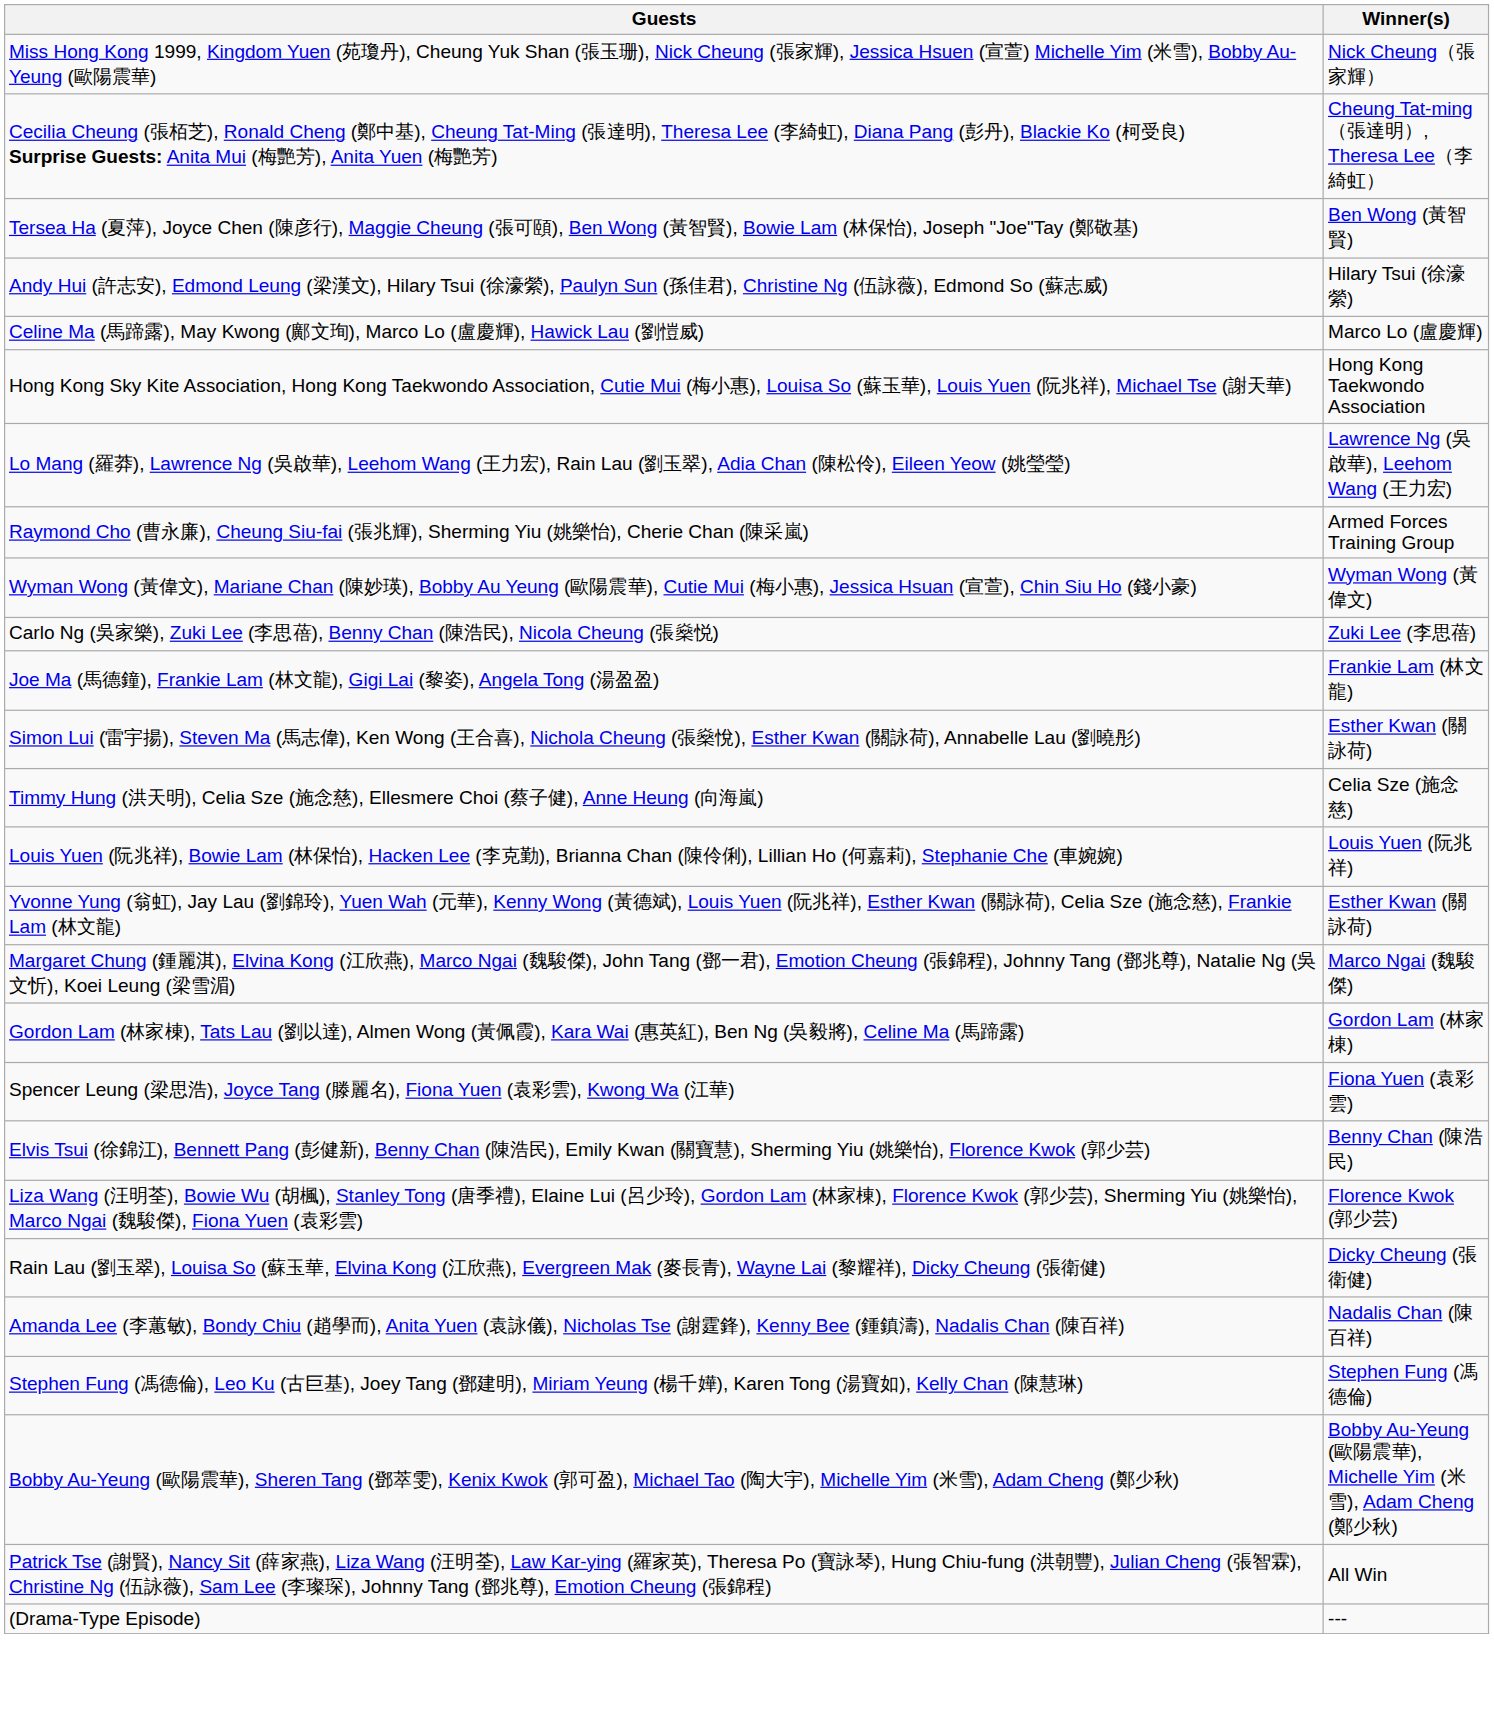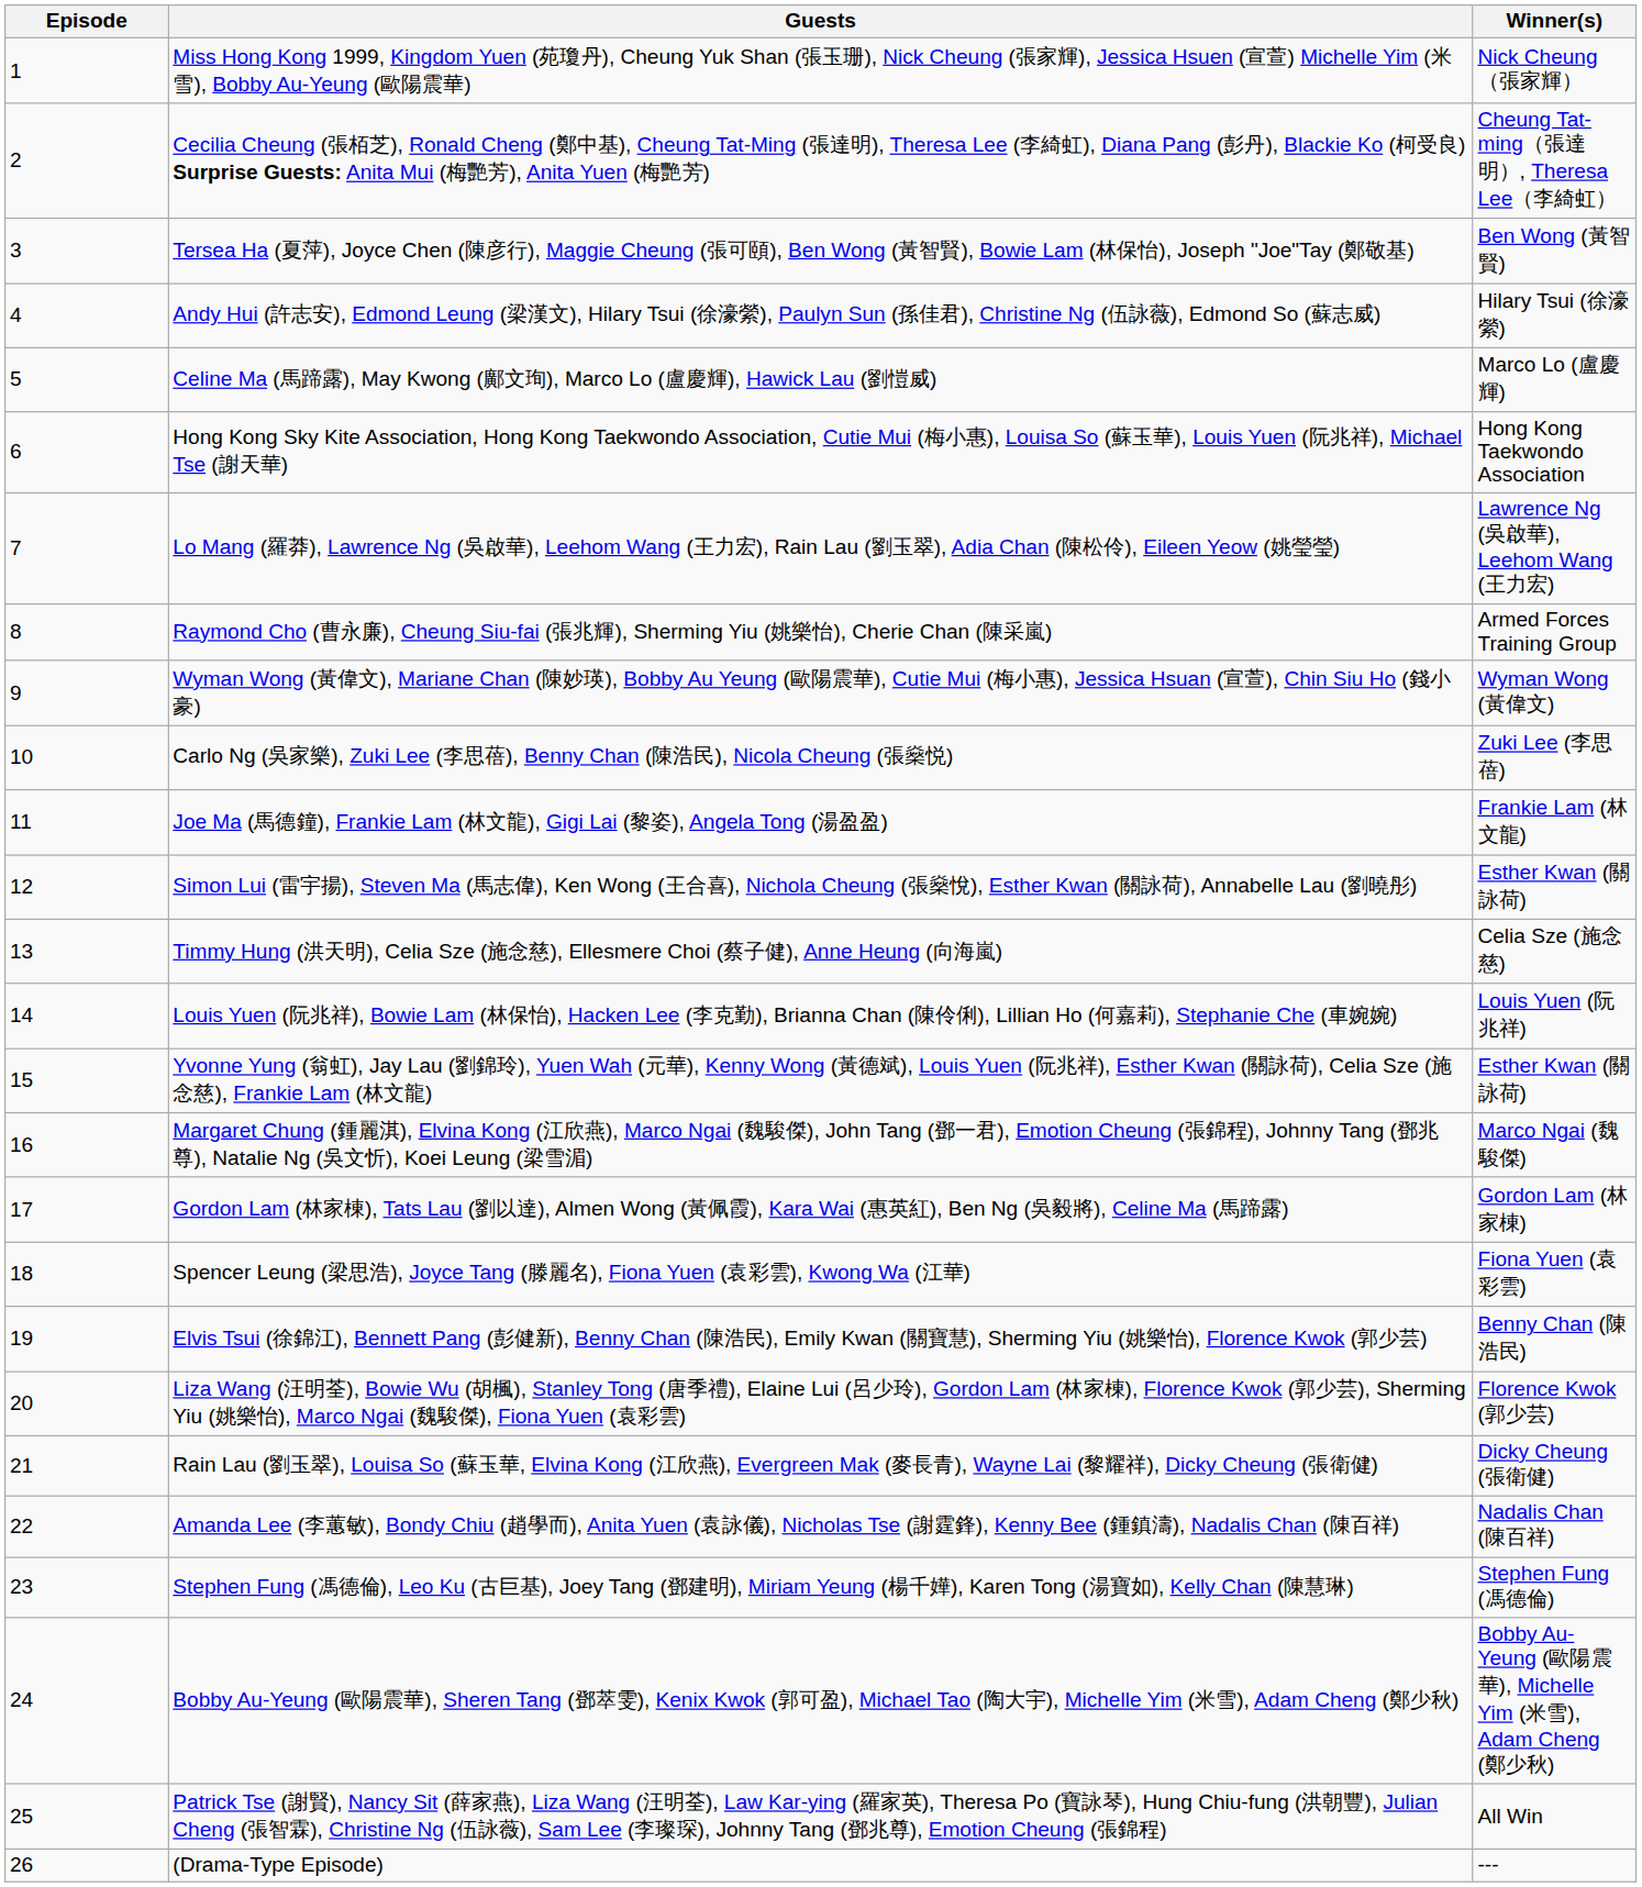 <table class="wikitable">
 <tr>
+<th style="width:10%;">Episode</th>
 <th style="width:80%;">Guests</th>
 <th style="width:10%;">Winner(s)</th>
 </tr>
 <tr>
+<td>1</td>
 <td><a href='#'>Miss Hong Kong</a> 1999, <a href='#'>Kingdom Yuen</a> (苑瓊丹), Cheung Yuk Shan (張玉珊), <a href='#'>Nick Cheung</a> (張家輝), <a href='#'>Jessica Hsuen</a> (宣萱) <a href='#'>Michelle Yim</a> (米雪), <a href='#'>Bobby Au-Yeung</a> (歐陽震華)</td>
 <td><a href='#'>Nick Cheung</a>（張家輝）</td>
 </tr>
 <tr>
+<td>2</td>
 <td><a href='#'>Cecilia Cheung</a> (張栢芝), <a href='#'>Ronald Cheng</a> (鄭中基), <a href='#'>Cheung Tat-Ming</a> (張達明), <a href='#'>Theresa Lee</a> (李綺虹), <a href='#'>Diana Pang</a> (彭丹), <a href='#'>Blackie Ko</a> (柯受良)<br> <strong>Surprise Guests:</strong> <a href='#'>Anita Mui</a> (梅艷芳), <a href='#'>Anita Yuen</a> (梅艷芳)</td>
 <td><a href='#'>Cheung Tat-ming</a>（張達明）, <a href='#'>Theresa Lee</a>（李綺虹）</td>
 </tr>
 <tr>
+<td>3</td>
 <td><a href='#'>Tersea Ha</a> (夏萍), Joyce Chen (陳彦行), <a href='#'>Maggie Cheung</a> (張可頤), <a href='#'>Ben Wong</a> (黃智賢), <a href='#'>Bowie Lam</a> (林保怡), Joseph "Joe"Tay (鄭敬基)</td>
 <td><a href='#'>Ben Wong</a> (黃智賢)</td>
 </tr>
 <tr>
+<td>4</td>
 <td><a href='#'>Andy Hui</a> (許志安), <a href='#'>Edmond Leung</a> (梁漢文), Hilary Tsui (徐濠縈), <a href='#'>Paulyn Sun</a> (孫佳君), <a href='#'>Christine Ng</a> (伍詠薇), Edmond So (蘇志威)</td>
 <td>Hilary Tsui (徐濠縈)</td>
 </tr>
 <tr>
+<td>5</td>
 <td><a href='#'>Celine Ma</a> (馬蹄露), May Kwong (鄺文珣), Marco Lo (盧慶輝), <a href='#'>Hawick Lau</a> (劉愷威)</td>
 <td>Marco Lo (盧慶輝)</td>
 </tr>
 <tr>
+<td>6</td>
 <td>Hong Kong Sky Kite Association, Hong Kong Taekwondo Association, <a href='#'>Cutie Mui</a> (梅小惠), <a href='#'>Louisa So</a> (蘇玉華), <a href='#'>Louis Yuen</a> (阮兆祥), <a href='#'>Michael Tse</a> (謝天華)</td>
 <td>Hong Kong Taekwondo Association</td>
 </tr>
 <tr>
+<td>7</td>
 <td><a href='#'>Lo Mang</a> (羅莽), <a href='#'>Lawrence Ng</a> (吳啟華), <a href='#'>Leehom Wang</a> (王力宏), Rain Lau (劉玉翠), <a href='#'>Adia Chan</a> (陳松伶), <a href='#'>Eileen Yeow</a> (姚瑩瑩)</td>
 <td><a href='#'>Lawrence Ng</a> (吳啟華), <a href='#'>Leehom Wang</a> (王力宏)</td>
 </tr>
 <tr>
+<td>8</td>
 <td><a href='#'>Raymond Cho</a> (曹永廉), <a href='#'>Cheung Siu-fai</a> (張兆輝), Sherming Yiu (姚樂怡), Cherie Chan (陳采嵐)</td>
 <td>Armed Forces Training Group</td>
 </tr>
 <tr>
+<td>9</td>
 <td><a href='#'>Wyman Wong</a> (黃偉文), <a href='#'>Mariane Chan</a> (陳妙瑛), <a href='#'>Bobby Au Yeung</a> (歐陽震華), <a href='#'>Cutie Mui</a> (梅小惠), <a href='#'>Jessica Hsuan</a> (宣萱), <a href='#'>Chin Siu Ho</a> (錢小豪)</td>
 <td><a href='#'>Wyman Wong</a> (黃偉文)</td>
 </tr>
 <tr>
+<td>10</td>
 <td>Carlo Ng (吳家樂), <a href='#'>Zuki Lee</a> (李思蓓), <a href='#'>Benny Chan</a> (陳浩民), <a href='#'>Nicola Cheung</a> (張燊悦)</td>
 <td><a href='#'>Zuki Lee</a> (李思蓓)</td>
 </tr>
 <tr>
+<td>11</td>
 <td><a href='#'>Joe Ma</a> (馬德鐘), <a href='#'>Frankie Lam</a> (林文龍), <a href='#'>Gigi Lai</a> (黎姿), <a href='#'>Angela Tong</a> (湯盈盈)</td>
 <td><a href='#'>Frankie Lam</a> (林文龍)</td>
 </tr>
 <tr>
+<td>12</td>
 <td><a href='#'>Simon Lui</a> (雷宇揚), <a href='#'>Steven Ma</a> (馬志偉), Ken Wong (王合喜), <a href='#'>Nichola Cheung</a> (張燊悅), <a href='#'>Esther Kwan</a> (關詠荷), Annabelle Lau (劉曉彤)</td>
 <td><a href='#'>Esther Kwan</a> (關詠荷)</td>
 </tr>
 <tr>
+<td>13</td>
 <td><a href='#'>Timmy Hung</a> (洪天明), Celia Sze (施念慈), Ellesmere Choi (蔡子健), <a href='#'>Anne Heung</a> (向海嵐)</td>
 <td>Celia Sze (施念慈)</td>
 </tr>
 <tr>
+<td>14</td>
 <td><a href='#'>Louis Yuen</a> (阮兆祥), <a href='#'>Bowie Lam</a> (林保怡), <a href='#'>Hacken Lee</a> (李克勤), Brianna Chan (陳伶俐), Lillian Ho (何嘉莉), <a href='#'>Stephanie Che</a> (車婉婉)</td>
 <td><a href='#'>Louis Yuen</a> (阮兆祥)</td>
 </tr>
 <tr>
+<td>15</td>
 <td><a href='#'>Yvonne Yung</a> (翁虹), Jay Lau (劉錦玲), <a href='#'>Yuen Wah</a> (元華), <a href='#'>Kenny Wong</a> (黃德斌), <a href='#'>Louis Yuen</a> (阮兆祥), <a href='#'>Esther Kwan</a> (關詠荷), Celia Sze (施念慈), <a href='#'>Frankie Lam</a> (林文龍)</td>
 <td><a href='#'>Esther Kwan</a> (關詠荷)</td>
 </tr>
 <tr>
+<td>16</td>
 <td><a href='#'>Margaret Chung</a> (鍾麗淇), <a href='#'>Elvina Kong</a> (江欣燕), <a href='#'>Marco Ngai</a> (魏駿傑), John Tang (鄧一君), <a href='#'>Emotion Cheung</a> (張錦程), Johnny Tang (鄧兆尊), Natalie Ng (吳文忻), Koei Leung (梁雪湄)</td>
 <td><a href='#'>Marco Ngai</a> (魏駿傑)</td>
 </tr>
 <tr>
+<td>17</td>
 <td><a href='#'>Gordon Lam</a> (林家棟), <a href='#'>Tats Lau</a> (劉以達), Almen Wong (黃佩霞), <a href='#'>Kara Wai</a> (惠英紅), Ben Ng (吳毅將), <a href='#'>Celine Ma</a> (馬蹄露)</td>
 <td><a href='#'>Gordon Lam</a> (林家棟)</td>
 </tr>
 <tr>
+<td>18</td>
 <td>Spencer Leung (梁思浩), <a href='#'>Joyce Tang</a> (滕麗名), <a href='#'>Fiona Yuen</a> (袁彩雲), <a href='#'>Kwong Wa</a> (江華)</td>
 <td><a href='#'>Fiona Yuen</a> (袁彩雲)</td>
 </tr>
 <tr>
+<td>19</td>
 <td><a href='#'>Elvis Tsui</a> (徐錦江), <a href='#'>Bennett Pang</a> (彭健新), <a href='#'>Benny Chan</a> (陳浩民), Emily Kwan (關寶慧), Sherming Yiu (姚樂怡), <a href='#'>Florence Kwok</a> (郭少芸)</td>
 <td><a href='#'>Benny Chan</a> (陳浩民)</td>
 </tr>
 <tr>
+<td>20</td>
 <td><a href='#'>Liza Wang</a> (汪明荃), <a href='#'>Bowie Wu</a> (胡楓), <a href='#'>Stanley Tong</a> (唐季禮), Elaine Lui (呂少玲), <a href='#'>Gordon Lam</a> (林家棟), <a href='#'>Florence Kwok</a> (郭少芸), Sherming Yiu (姚樂怡), <a href='#'>Marco Ngai</a> (魏駿傑), <a href='#'>Fiona Yuen</a> (袁彩雲)</td>
 <td><a href='#'>Florence Kwok</a> (郭少芸)</td>
 </tr>
 <tr>
+<td>21</td>
 <td>Rain Lau (劉玉翠), <a href='#'>Louisa So</a> (蘇玉華, <a href='#'>Elvina Kong</a> (江欣燕), <a href='#'>Evergreen Mak</a> (麥長青), <a href='#'>Wayne Lai</a> (黎耀祥), <a href='#'>Dicky Cheung</a> (張衛健)</td>
 <td><a href='#'>Dicky Cheung</a> (張衛健)</td>
 </tr>
 <tr>
+<td>22</td>
 <td><a href='#'>Amanda Lee</a> (李蕙敏), <a href='#'>Bondy Chiu</a> (趙學而), <a href='#'>Anita Yuen</a> (袁詠儀), <a href='#'>Nicholas Tse</a> (謝霆鋒), <a href='#'>Kenny Bee</a> (鍾鎮濤), <a href='#'>Nadalis Chan</a> (陳百祥)</td>
 <td><a href='#'>Nadalis Chan</a> (陳百祥)</td>
 </tr>
 <tr>
+<td>23</td>
 <td><a href='#'>Stephen Fung</a> (馮德倫), <a href='#'>Leo Ku</a> (古巨基), Joey Tang (鄧建明), <a href='#'>Miriam Yeung</a> (楊千嬅), Karen Tong (湯寶如), <a href='#'>Kelly Chan</a> (陳慧琳)</td>
 <td><a href='#'>Stephen Fung</a> (馮德倫)</td>
 </tr>
 <tr>
+<td>24</td>
 <td><a href='#'>Bobby Au-Yeung</a> (歐陽震華), <a href='#'>Sheren Tang</a> (鄧萃雯), <a href='#'>Kenix Kwok</a> (郭可盈), <a href='#'>Michael Tao</a> (陶大宇), <a href='#'>Michelle Yim</a> (米雪), <a href='#'>Adam Cheng</a> (鄭少秋)</td>
 <td><a href='#'>Bobby Au-Yeung</a> (歐陽震華), <a href='#'>Michelle Yim</a> (米雪), <a href='#'>Adam Cheng</a> (鄭少秋)</td>
 </tr>
 <tr>
+<td>25</td>
 <td><a href='#'>Patrick Tse</a> (謝賢), <a href='#'>Nancy Sit</a> (薛家燕), <a href='#'>Liza Wang</a> (汪明荃), <a href='#'>Law Kar-ying</a> (羅家英), Theresa Po (寶詠琴), Hung Chiu-fung (洪朝豐), <a href='#'>Julian Cheng</a> (張智霖), <a href='#'>Christine Ng</a> (伍詠薇), <a href='#'>Sam Lee</a> (李璨琛), Johnny Tang (鄧兆尊), <a href='#'>Emotion Cheung</a> (張錦程)</td>
 <td>All Win</td>
 </tr>
 <tr>
+<td>26</td>
 <td>(Drama-Type Episode)</td>
 <td>---</td>
 </tr>
 </table>
